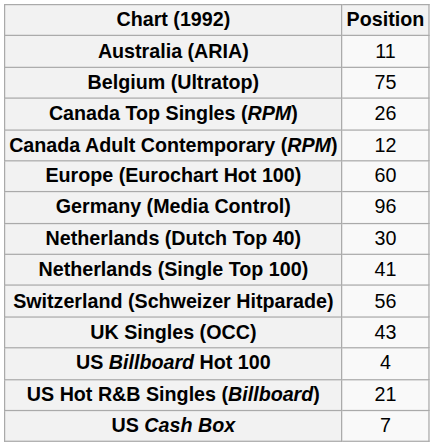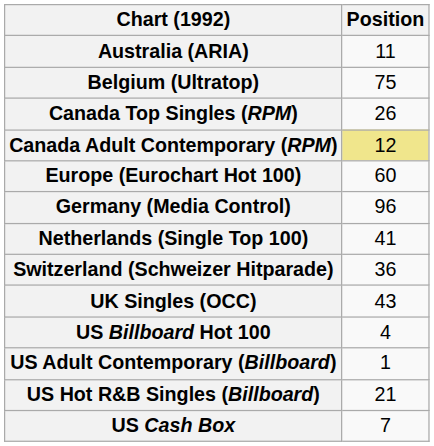 <table class="wikitable sortable plainrowheaders" style="text-align:center">
 <tr>
 <th>Chart (1992)</th>
 <th>Position</th>
 </tr>
 <tr>
 <th scope="row">Australia (ARIA)</th>
 <td>11</td>
 </tr>
 <tr>
 <th scope="row">Belgium (Ultratop)</th>
 <td>75</td>
 </tr>
 <tr>
 <th scope="row">Canada Top Singles (<em>RPM</em>)</th>
 <td>26</td>
 </tr>
 <tr>
 <th scope="row">Canada Adult Contemporary (<em>RPM</em>)</th>
-<td>12</td>
+<td style="background: khaki;">12</td>
 </tr>
 <tr>
 <th scope="row">Europe (Eurochart Hot 100)</th>
 <td>60</td>
 </tr>
 <tr>
 <th scope="row">Germany (Media Control)</th>
 <td>96</td>
 </tr>
 <tr>
-<th scope="row">Netherlands (Dutch Top 40)</th>
-<td>30</td>
-</tr>
-<tr>
 <th scope="row">Netherlands (Single Top 100)</th>
 <td>41</td>
 </tr>
 <tr>
 <th scope="row">Switzerland (Schweizer Hitparade)</th>
-<td>56</td>
+<td>36</td>
 </tr>
 <tr>
 <th scope="row">UK Singles (OCC)</th>
 <td>43</td>
 </tr>
 <tr>
 <th scope="row">US <em>Billboard</em> Hot 100</th>
 <td>4</td>
 </tr>
 <tr>
+<th scope="row">US Adult Contemporary (<em>Billboard</em>)</th>
+<td>1</td>
+</tr>
+<tr>
 <th scope="row">US Hot R&B Singles (<em>Billboard</em>)</th>
 <td>21</td>
 </tr>
 <tr>
 <th scope="row">US <em>Cash Box</em></th>
 <td>7</td>
 </tr>
 </table>
